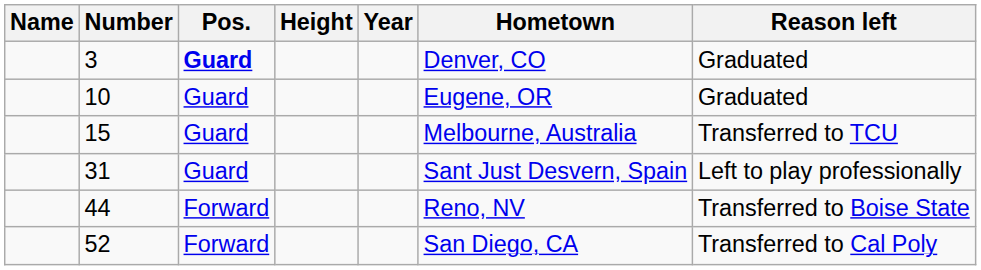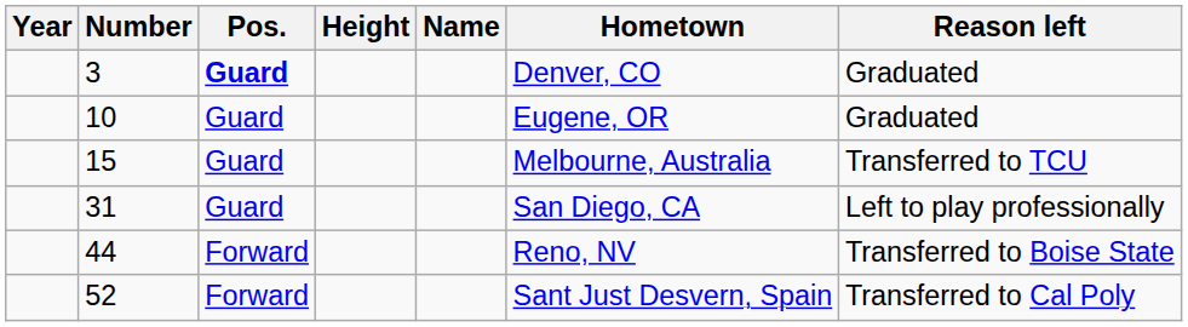 <table class="wikitable sortable" border="1">
 <tr>
-<th>Name</th>
+<th>Year</th>
 <th>Number</th>
 <th>Pos.</th>
 <th>Height</th>
-<th>Year</th>
+<th>Name</th>
 <th>Hometown</th>
 <th class="unsortable">Reason left</th>
 </tr>
 <tr>
 <td></td>
 <td>3</td>
 <td><strong><a href='#'>Guard</a></strong></td>
 <td></td>
 <td></td>
 <td><a href='#'>Denver, CO</a></td>
 <td>Graduated</td>
 </tr>
 <tr>
 <td></td>
 <td>10</td>
 <td><a href='#'>Guard</a></td>
 <td></td>
 <td></td>
 <td><a href='#'>Eugene, OR</a></td>
 <td>Graduated</td>
 </tr>
 <tr>
 <td></td>
 <td>15</td>
 <td><a href='#'>Guard</a></td>
 <td></td>
 <td></td>
 <td><a href='#'>Melbourne, Australia</a></td>
 <td>Transferred to <a href='#'>TCU</a></td>
 </tr>
 <tr>
 <td></td>
 <td>31</td>
 <td><a href='#'>Guard</a></td>
 <td></td>
 <td></td>
-<td><a href='#'>Sant Just Desvern, Spain</a></td>
+<td><a href='#'>San Diego, CA</a></td>
 <td>Left to play professionally</td>
 </tr>
 <tr>
 <td></td>
 <td>44</td>
 <td><a href='#'>Forward</a></td>
 <td></td>
 <td></td>
 <td><a href='#'>Reno, NV</a></td>
 <td>Transferred to <a href='#'>Boise State</a></td>
 </tr>
 <tr>
 <td></td>
 <td>52</td>
 <td><a href='#'>Forward</a></td>
 <td></td>
 <td></td>
-<td><a href='#'>San Diego, CA</a></td>
+<td><a href='#'>Sant Just Desvern, Spain</a></td>
 <td>Transferred to <a href='#'>Cal Poly</a></td>
 </tr>
 </table>
